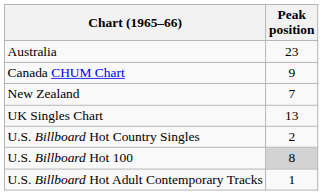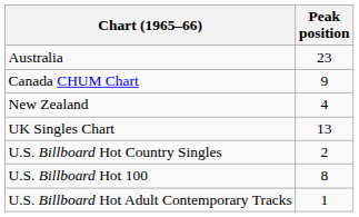 <table class="wikitable sortable">
 <tr>
 <th align="left">Chart (1965–66)</th>
 <th style="text-align:center;">Peak<br>position</th>
 </tr>
 <tr>
 <td>Australia</td>
 <td style="text-align:center;">23</td>
 </tr>
 <tr>
 <td>Canada <a href='#'>CHUM Chart</a></td>
 <td style="text-align:center;">9</td>
 </tr>
 <tr>
 <td>New Zealand </td>
-<td style="text-align:center;">7</td>
+<td style="text-align:center;">4</td>
 </tr>
 <tr>
 <td>UK Singles Chart</td>
 <td style="text-align:center;">13</td>
 </tr>
 <tr>
 <td align="left">U.S. <em>Billboard</em> Hot Country Singles</td>
 <td style="text-align:center;">2</td>
 </tr>
 <tr>
 <td align="left">U.S. <em>Billboard</em> Hot 100</td>
-<td style="background: lightgrey; text-align:center;">8</td>
+<td style="text-align:center;">8</td>
 </tr>
 <tr>
 <td align="left">U.S. <em>Billboard</em> Hot Adult Contemporary Tracks</td>
 <td style="text-align:center;">1</td>
 </tr>
 </table>
